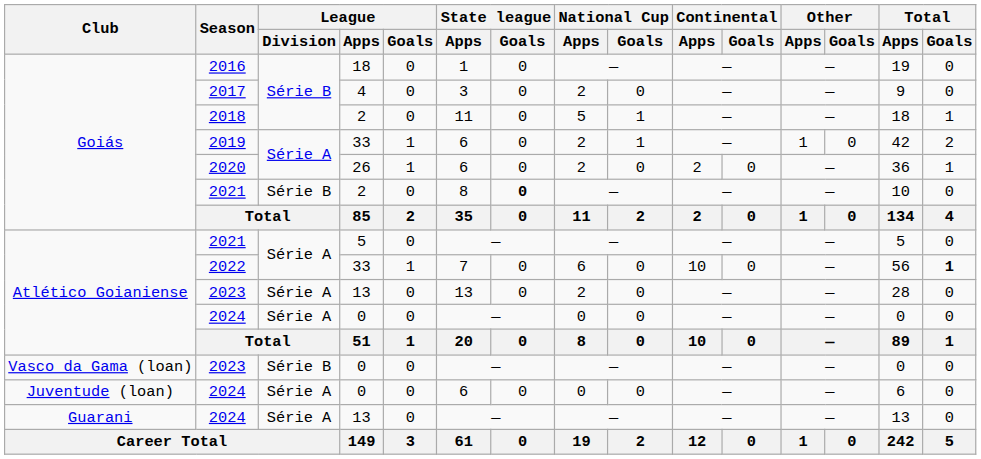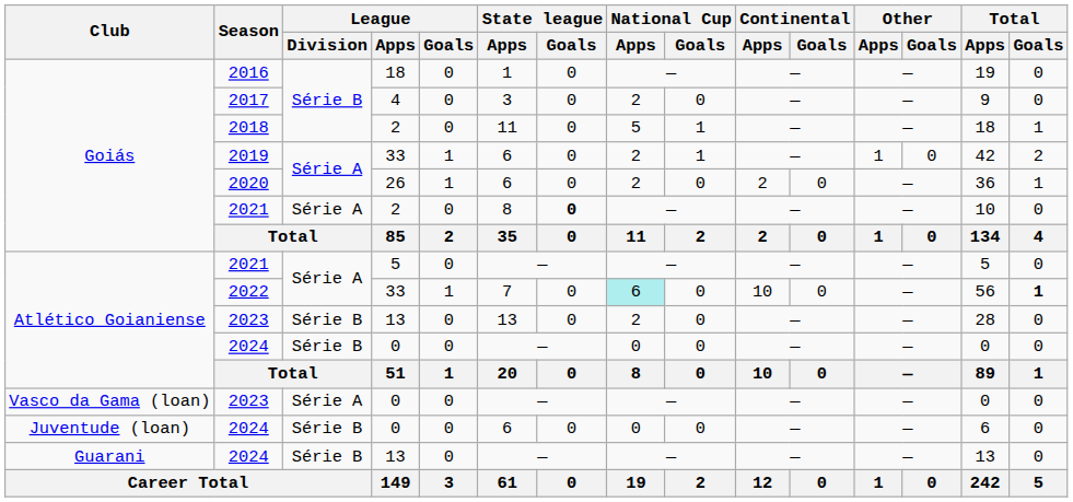 <table class="wikitable" style="text-align: center">
 <tr>
 <th rowspan="2">Club</th>
 <th rowspan="2">Season</th>
 <th colspan="3">League</th>
 <th colspan="2">State league</th>
 <th colspan="2">National Cup</th>
 <th colspan="2">Continental</th>
 <th colspan="2">Other</th>
 <th colspan="2">Total</th>
 </tr>
 <tr>
 <th>Division</th>
 <th>Apps</th>
 <th>Goals</th>
 <th>Apps</th>
 <th>Goals</th>
 <th>Apps</th>
 <th>Goals</th>
 <th>Apps</th>
 <th>Goals</th>
 <th>Apps</th>
 <th>Goals</th>
 <th>Apps</th>
 <th>Goals</th>
 </tr>
 <tr>
 <td rowspan="7"><a href='#'>Goiás</a></td>
 <td><a href='#'>2016</a></td>
 <td rowspan="3"><a href='#'>Série B</a></td>
 <td>18</td>
 <td>0</td>
 <td>1</td>
 <td>0</td>
 <td colspan="2">—</td>
 <td colspan="2">—</td>
 <td colspan="2">—</td>
 <td>19</td>
 <td>0</td>
 </tr>
 <tr>
 <td><a href='#'>2017</a></td>
 <td>4</td>
 <td>0</td>
 <td>3</td>
 <td>0</td>
 <td>2</td>
 <td>0</td>
 <td colspan="2">—</td>
 <td colspan="2">—</td>
 <td>9</td>
 <td>0</td>
 </tr>
 <tr>
 <td><a href='#'>2018</a></td>
 <td>2</td>
 <td>0</td>
 <td>11</td>
 <td>0</td>
 <td>5</td>
 <td>1</td>
 <td colspan="2">—</td>
 <td colspan="2">—</td>
 <td>18</td>
 <td>1</td>
 </tr>
 <tr>
 <td><a href='#'>2019</a></td>
 <td rowspan="2"><a href='#'>Série A</a></td>
 <td>33</td>
 <td>1</td>
 <td>6</td>
 <td>0</td>
 <td>2</td>
 <td>1</td>
 <td colspan="2">—</td>
 <td>1</td>
 <td>0</td>
 <td>42</td>
 <td>2</td>
 </tr>
 <tr>
 <td><a href='#'>2020</a></td>
 <td>26</td>
 <td>1</td>
 <td>6</td>
 <td>0</td>
 <td>2</td>
 <td>0</td>
 <td>2</td>
 <td>0</td>
 <td colspan="2">—</td>
 <td>36</td>
 <td>1</td>
 </tr>
 <tr>
 <td><a href='#'>2021</a></td>
-<td>Série B</td>
+<td>Série A</td>
 <td>2</td>
 <td>0</td>
 <td>8</td>
 <td><strong>0</strong></td>
 <td colspan="2">—</td>
 <td colspan="2">—</td>
 <td colspan="2">—</td>
 <td>10</td>
 <td>0</td>
 </tr>
 <tr>
 <th colspan="2">Total</th>
 <th>85</th>
 <th>2</th>
 <th>35</th>
 <th>0</th>
 <th>11</th>
 <th>2</th>
 <th>2</th>
 <th>0</th>
 <th>1</th>
 <th>0</th>
 <th>134</th>
 <th>4</th>
 </tr>
 <tr>
 <td rowspan="5"><a href='#'>Atlético Goianiense</a></td>
 <td><a href='#'>2021</a></td>
 <td rowspan="2">Série A</td>
 <td>5</td>
 <td>0</td>
 <td colspan="2">—</td>
 <td colspan="2">—</td>
 <td colspan="2">—</td>
 <td colspan="2">—</td>
 <td>5</td>
 <td>0</td>
 </tr>
 <tr>
 <td><a href='#'>2022</a></td>
 <td>33</td>
 <td>1</td>
 <td>7</td>
 <td>0</td>
-<td>6</td>
+<td style="background: paleturquoise;">6</td>
 <td>0</td>
 <td>10</td>
 <td>0</td>
 <td colspan="2">—</td>
 <td>56</td>
 <td><strong>1</strong></td>
 </tr>
 <tr>
 <td><a href='#'>2023</a></td>
-<td>Série A</td>
+<td>Série B</td>
 <td>13</td>
 <td>0</td>
 <td>13</td>
 <td>0</td>
 <td>2</td>
 <td>0</td>
 <td colspan="2">—</td>
 <td colspan="2">—</td>
 <td>28</td>
 <td>0</td>
 </tr>
 <tr>
 <td><a href='#'>2024</a></td>
-<td>Série A</td>
+<td>Série B</td>
 <td>0</td>
 <td>0</td>
 <td colspan="2">—</td>
 <td>0</td>
 <td>0</td>
 <td colspan="2">—</td>
 <td colspan="2">—</td>
 <td>0</td>
 <td>0</td>
 </tr>
 <tr>
 <th colspan="2">Total</th>
 <th>51</th>
 <th>1</th>
 <th>20</th>
 <th>0</th>
 <th>8</th>
 <th>0</th>
 <th>10</th>
 <th>0</th>
 <th colspan="2">—</th>
 <th>89</th>
 <th>1</th>
 </tr>
 <tr>
 <td><a href='#'>Vasco da Gama</a> (loan)</td>
 <td><a href='#'>2023</a></td>
-<td>Série B</td>
+<td>Série A</td>
 <td>0</td>
 <td>0</td>
 <td colspan="2">—</td>
 <td colspan="2">—</td>
 <td colspan="2">—</td>
 <td colspan="2">—</td>
 <td>0</td>
 <td>0</td>
 </tr>
 <tr>
 <td><a href='#'>Juventude</a> (loan)</td>
 <td><a href='#'>2024</a></td>
-<td>Série A</td>
+<td>Série B</td>
 <td>0</td>
 <td>0</td>
 <td>6</td>
 <td>0</td>
 <td>0</td>
 <td>0</td>
 <td colspan="2">—</td>
 <td colspan="2">—</td>
 <td>6</td>
 <td>0</td>
 </tr>
 <tr>
 <td><a href='#'>Guarani</a></td>
 <td><a href='#'>2024</a></td>
-<td>Série A</td>
+<td>Série B</td>
 <td>13</td>
 <td>0</td>
 <td colspan="2">—</td>
 <td colspan="2">—</td>
 <td colspan="2">—</td>
 <td colspan="2">—</td>
 <td>13</td>
 <td>0</td>
 </tr>
 <tr>
 <th colspan="3">Career Total</th>
 <th>149</th>
 <th>3</th>
 <th>61</th>
 <th>0</th>
 <th>19</th>
 <th>2</th>
 <th>12</th>
 <th>0</th>
 <th>1</th>
 <th>0</th>
 <th>242</th>
 <th>5</th>
 </tr>
 </table>
